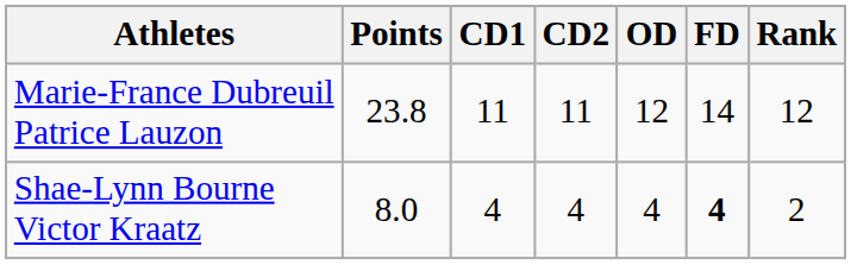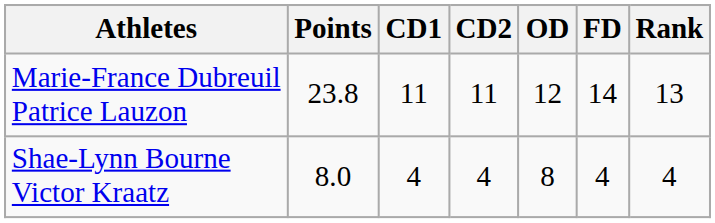 <table class="wikitable" style="font-size:90%">
 <tr>
 <th>Athletes</th>
 <th>Points</th>
 <th>CD1</th>
 <th>CD2</th>
 <th>OD</th>
 <th>FD</th>
 <th>Rank</th>
 </tr>
 <tr align=center>
 <td align=left><a href='#'>Marie-France Dubreuil</a><br><a href='#'>Patrice Lauzon</a></td>
 <td>23.8</td>
 <td>11</td>
 <td>11</td>
 <td>12</td>
 <td>14</td>
-<td>12</td>
+<td>13</td>
 </tr>
 <tr align=center>
 <td align=left><a href='#'>Shae-Lynn Bourne</a><br><a href='#'>Victor Kraatz</a></td>
 <td>8.0</td>
 <td>4</td>
 <td>4</td>
+<td>8</td>
 <td>4</td>
-<td><strong>4</strong></td>
-<td>2</td>
+<td>4</td>
 </tr>
 </table>
